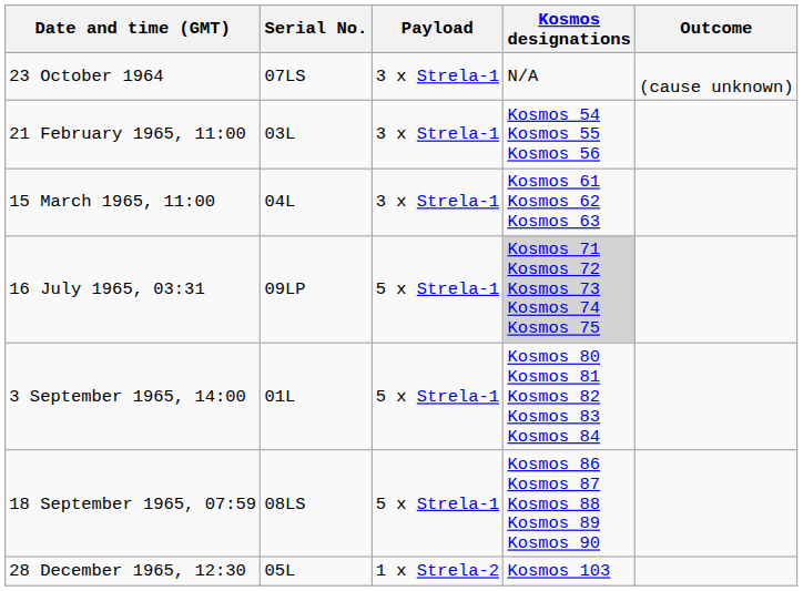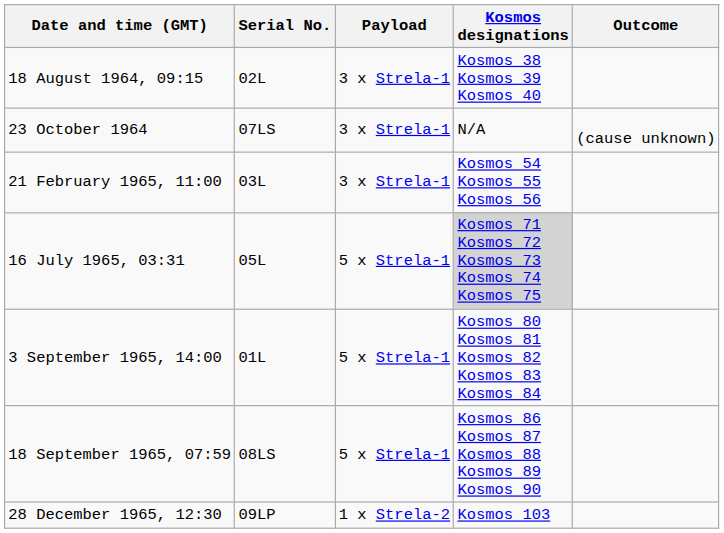 <table class="wikitable">
 <tr>
 <th>Date and time (GMT)</th>
 <th>Serial No.</th>
 <th>Payload</th>
 <th><a href='#'>Kosmos</a><br>designations</th>
 <th>Outcome</th>
+</tr>
+<tr>
+<td>18 August 1964, 09:15</td>
+<td>02L</td>
+<td>3 x <a href='#'>Strela-1</a></td>
+<td><a href='#'>Kosmos 38</a><br><a href='#'>Kosmos 39</a><br><a href='#'>Kosmos 40</a></td>
+<td></td>
 </tr>
 <tr>
 <td>23 October 1964</td>
 <td>07LS</td>
 <td>3 x <a href='#'>Strela-1</a></td>
 <td>N/A</td>
 <td><br>(cause unknown)</td>
 </tr>
 <tr>
 <td>21 February 1965, 11:00</td>
 <td>03L</td>
 <td>3 x <a href='#'>Strela-1</a></td>
 <td><a href='#'>Kosmos 54</a><br><a href='#'>Kosmos 55</a><br><a href='#'>Kosmos 56</a></td>
 <td></td>
 </tr>
 <tr>
-<td>15 March 1965, 11:00</td>
-<td>04L</td>
-<td>3 x <a href='#'>Strela-1</a></td>
-<td><a href='#'>Kosmos 61</a><br><a href='#'>Kosmos 62</a><br><a href='#'>Kosmos 63</a></td>
-<td></td>
-</tr>
-<tr>
 <td>16 July 1965, 03:31</td>
-<td>09LP</td>
+<td>05L</td>
 <td>5 x <a href='#'>Strela-1</a></td>
 <td style="background: lightgrey;"><a href='#'>Kosmos 71</a><br><a href='#'>Kosmos 72</a><br><a href='#'>Kosmos 73</a><br><a href='#'>Kosmos 74</a><br><a href='#'>Kosmos 75</a></td>
 <td></td>
 </tr>
 <tr>
 <td>3 September 1965, 14:00</td>
 <td>01L</td>
 <td>5 x <a href='#'>Strela-1</a></td>
 <td><a href='#'>Kosmos 80</a><br><a href='#'>Kosmos 81</a><br><a href='#'>Kosmos 82</a><br><a href='#'>Kosmos 83</a><br><a href='#'>Kosmos 84</a></td>
 <td></td>
 </tr>
 <tr>
 <td>18 September 1965, 07:59</td>
 <td>08LS</td>
 <td>5 x <a href='#'>Strela-1</a></td>
 <td><a href='#'>Kosmos 86</a><br><a href='#'>Kosmos 87</a><br><a href='#'>Kosmos 88</a><br><a href='#'>Kosmos 89</a><br><a href='#'>Kosmos 90</a></td>
 <td></td>
 </tr>
 <tr>
 <td>28 December 1965, 12:30</td>
-<td>05L</td>
+<td>09LP</td>
 <td>1 x <a href='#'>Strela-2</a></td>
 <td><a href='#'>Kosmos 103</a></td>
 <td></td>
 </tr>
 </table>
